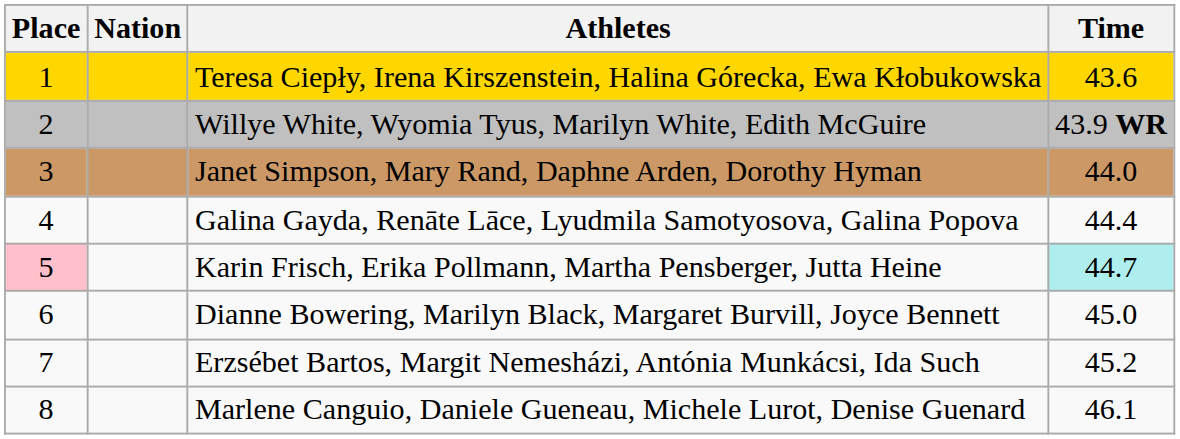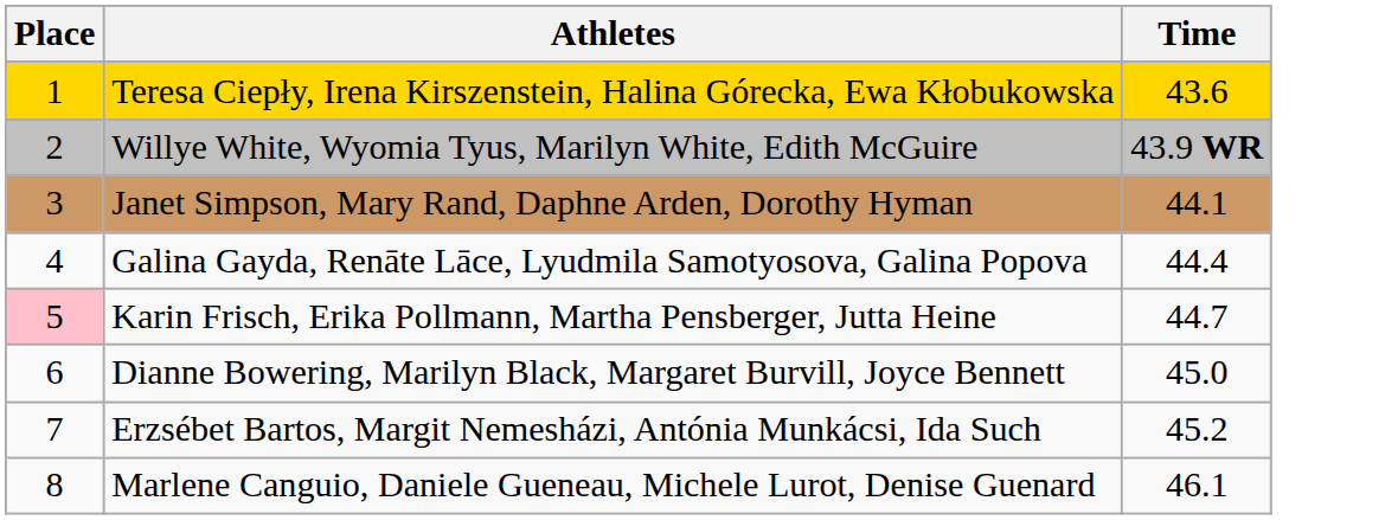 <table class=wikitable>
 <tr>
 <th>Place</th>
-<th>Nation</th>
 <th>Athletes</th>
 <th>Time</th>
 </tr>
 <tr align=center bgcolor=gold>
 <td>1</td>
-<td align=left></td>
 <td align=left>Teresa Ciepły, Irena Kirszenstein, Halina Górecka, Ewa Kłobukowska</td>
 <td>43.6</td>
 </tr>
 <tr align=center bgcolor=silver>
 <td>2</td>
-<td align=left></td>
 <td align=left>Willye White, Wyomia Tyus, Marilyn White, Edith McGuire</td>
 <td>43.9  <strong>WR</strong></td>
 </tr>
 <tr align=center bgcolor=cc9966>
 <td>3</td>
-<td align=left></td>
 <td align=left>Janet Simpson, Mary Rand, Daphne Arden, Dorothy Hyman</td>
-<td>44.0</td>
+<td>44.1</td>
 </tr>
 <tr align=center>
 <td>4</td>
-<td align=left></td>
 <td align=left>Galina Gayda, Renāte Lāce, Lyudmila Samotyosova, Galina Popova</td>
 <td>44.4</td>
 </tr>
 <tr align=center>
 <td style="background: pink;">5</td>
-<td align=left></td>
 <td align=left>Karin Frisch, Erika Pollmann, Martha Pensberger, Jutta Heine</td>
-<td style="background: paleturquoise;">44.7</td>
+<td>44.7</td>
 </tr>
 <tr align=center>
 <td>6</td>
-<td align=left></td>
 <td align=left>Dianne Bowering, Marilyn Black, Margaret Burvill, Joyce Bennett</td>
 <td>45.0</td>
 </tr>
 <tr align=center>
 <td>7</td>
-<td align=left></td>
 <td align=left>Erzsébet Bartos, Margit Nemesházi, Antónia Munkácsi, Ida Such</td>
 <td>45.2</td>
 </tr>
 <tr align=center>
 <td>8</td>
-<td align=left></td>
 <td align=left>Marlene Canguio, Daniele Gueneau, Michele Lurot, Denise Guenard</td>
 <td>46.1</td>
 </tr>
 </table>
